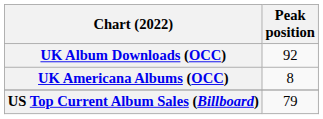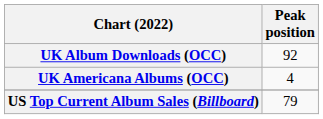 <table class="wikitable sortable plainrowheaders" style="text-align:center">
 <tr>
 <th scope="col">Chart (2022)</th>
 <th scope="col">Peak<br>position</th>
 </tr>
 <tr>
 <th scope="row"><a href='#'>UK Album Downloads</a> (<a href='#'>OCC</a>)</th>
 <td>92</td>
 </tr>
 <tr>
 <th scope="row"><a href='#'>UK Americana Albums</a> (<a href='#'>OCC</a>)</th>
-<td>8</td>
+<td>4</td>
 </tr>
 <tr>
 </tr>
 <tr>
 <th scope="row">US <a href='#'>Top Current Album Sales</a> (<em><a href='#'>Billboard</a></em>)</th>
 <td>79</td>
 </tr>
 </table>
